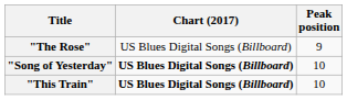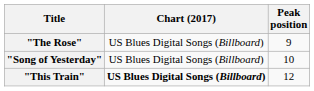 <table class="wikitable sortable plainrowheaders" style="text-align:center">
 <tr>
 <th scope="col">Title</th>
 <th scope="col">Chart (2017)</th>
 <th scope="col">Peak<br>position</th>
 </tr>
 <tr>
 <th scope="row">"The Rose"</th>
 <td>US Blues Digital Songs (<em>Billboard</em>)</td>
 <td>9</td>
 </tr>
 <tr>
 <th scope="row">"Song of Yesterday"</th>
-<td><strong>US Blues Digital Songs (<em>Billboard</em>)</strong></td>
+<td>US Blues Digital Songs (<em>Billboard</em>)</td>
 <td>10</td>
 </tr>
 <tr>
 <th scope="row">"This Train"</th>
 <td><strong>US Blues Digital Songs (<em>Billboard</em>)</strong></td>
-<td>10</td>
+<td>12</td>
 </tr>
 </table>
